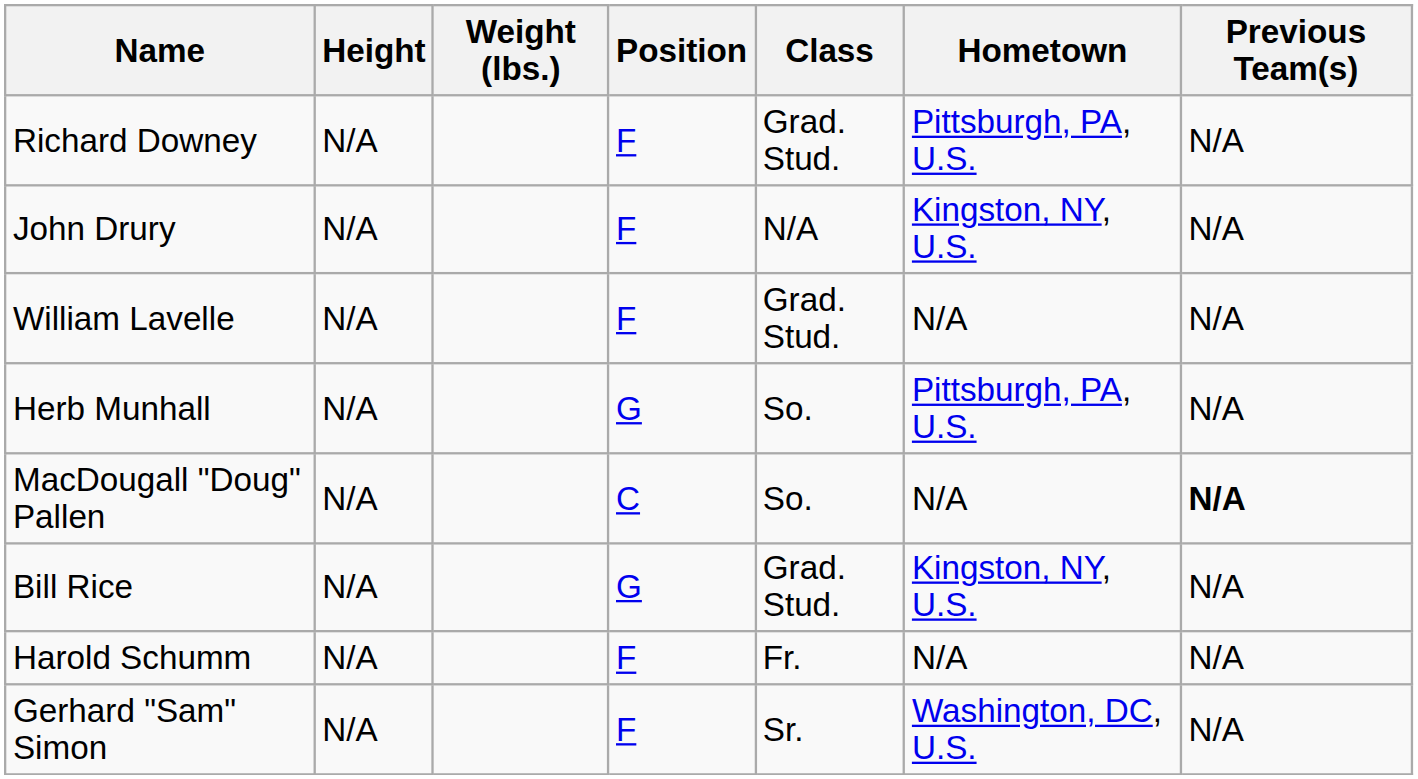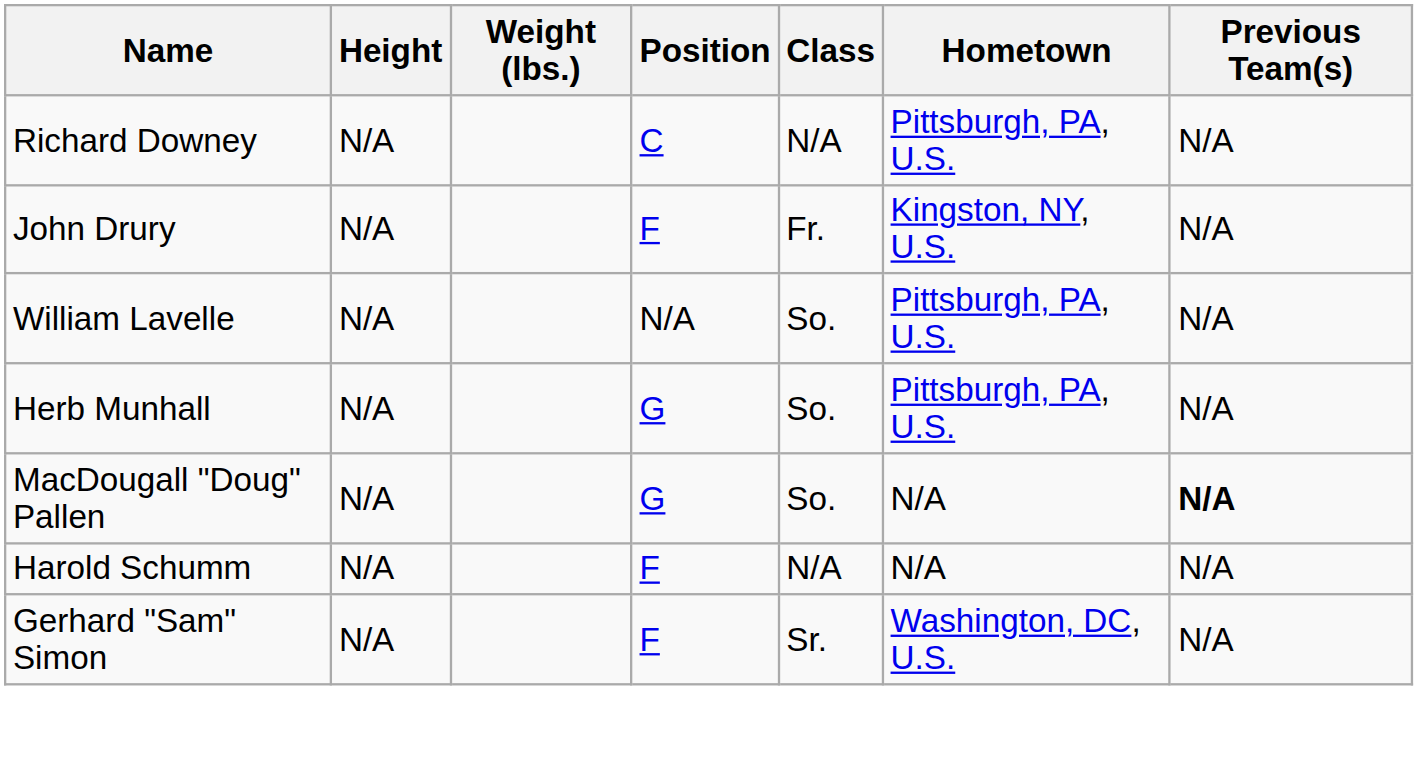 <table class="wikitable" style="font-size: 90%">
 <tr>
 <th>Name</th>
 <th>Height</th>
 <th>Weight (lbs.)</th>
 <th>Position</th>
 <th>Class</th>
 <th>Hometown</th>
 <th>Previous Team(s)</th>
 </tr>
 <tr>
 <td>Richard Downey</td>
 <td>N/A</td>
 <td></td>
-<td><a href='#'>F</a></td>
-<td>Grad. Stud.</td>
+<td><a href='#'>C</a></td>
+<td>N/A</td>
 <td><a href='#'>Pittsburgh, PA</a>, <a href='#'>U.S.</a></td>
 <td>N/A</td>
 </tr>
 <tr>
 <td>John Drury</td>
 <td>N/A</td>
 <td></td>
 <td><a href='#'>F</a></td>
-<td>N/A</td>
+<td>Fr.</td>
 <td><a href='#'>Kingston, NY</a>, <a href='#'>U.S.</a></td>
 <td>N/A</td>
 </tr>
 <tr>
 <td>William Lavelle</td>
 <td>N/A</td>
 <td></td>
-<td><a href='#'>F</a></td>
-<td>Grad. Stud.</td>
 <td>N/A</td>
+<td>So.</td>
+<td><a href='#'>Pittsburgh, PA</a>, <a href='#'>U.S.</a></td>
 <td>N/A</td>
 </tr>
 <tr>
 <td>Herb Munhall</td>
 <td>N/A</td>
 <td></td>
 <td><a href='#'>G</a></td>
 <td>So.</td>
 <td><a href='#'>Pittsburgh, PA</a>, <a href='#'>U.S.</a></td>
 <td>N/A</td>
 </tr>
 <tr>
 <td>MacDougall "Doug" Pallen</td>
 <td>N/A</td>
 <td></td>
-<td><a href='#'>C</a></td>
+<td><a href='#'>G</a></td>
 <td>So.</td>
 <td>N/A</td>
 <td><strong>N/A</strong></td>
-</tr>
-<tr>
-<td>Bill Rice</td>
-<td>N/A</td>
-<td></td>
-<td><a href='#'>G</a></td>
-<td>Grad. Stud.</td>
-<td><a href='#'>Kingston, NY</a>, <a href='#'>U.S.</a></td>
-<td>N/A</td>
 </tr>
 <tr>
 <td>Harold Schumm</td>
 <td>N/A</td>
 <td></td>
 <td><a href='#'>F</a></td>
-<td>Fr.</td>
+<td>N/A</td>
 <td>N/A</td>
 <td>N/A</td>
 </tr>
 <tr>
 <td>Gerhard "Sam" Simon</td>
 <td>N/A</td>
 <td></td>
 <td><a href='#'>F</a></td>
 <td>Sr.</td>
 <td><a href='#'>Washington, DC</a>, <a href='#'>U.S.</a></td>
 <td>N/A</td>
 </tr>
 </table>
